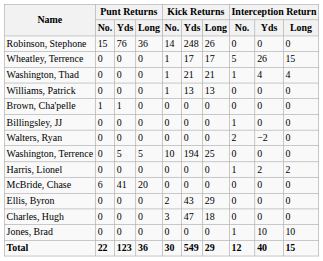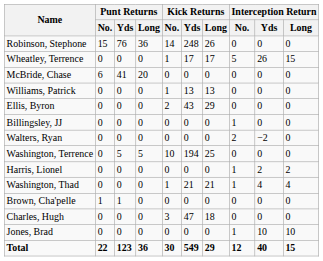 <table class="wikitable" style="white-space:nowrap;">
 <tr>
 <th rowspan="2">Name</th>
 <th colspan="3">Punt Returns</th>
 <th colspan="3">Kick Returns</th>
 <th colspan="3">Interception Return</th>
 </tr>
 <tr>
 <th>No.</th>
 <th>Yds</th>
 <th>Long</th>
 <th>No.</th>
 <th>Yds</th>
 <th>Long</th>
 <th>No.</th>
 <th>Yds</th>
 <th>Long</th>
 </tr>
 <tr>
 <td>Robinson, Stephone</td>
 <td>15</td>
 <td>76</td>
 <td>36</td>
 <td>14</td>
 <td>248</td>
 <td>26</td>
 <td>0</td>
 <td>0</td>
 <td>0</td>
 </tr>
 <tr>
 <td>Wheatley, Terrence</td>
 <td>0</td>
 <td>0</td>
 <td>0</td>
 <td>1</td>
 <td>17</td>
 <td>17</td>
 <td>5</td>
 <td>26</td>
 <td>15</td>
 </tr>
 <tr>
-<td>Washington, Thad</td>
+<td>McBride, Chase</td>
+<td>6</td>
+<td>41</td>
+<td>20</td>
 <td>0</td>
 <td>0</td>
 <td>0</td>
-<td>1</td>
-<td>21</td>
-<td>21</td>
-<td>1</td>
-<td>4</td>
-<td>4</td>
+<td>0</td>
+<td>0</td>
+<td>0</td>
 </tr>
 <tr>
 <td>Williams, Patrick</td>
 <td>0</td>
 <td>0</td>
 <td>0</td>
 <td>1</td>
 <td>13</td>
 <td>13</td>
 <td>0</td>
 <td>0</td>
 <td>0</td>
 </tr>
 <tr>
-<td>Brown, Cha'pelle</td>
-<td>1</td>
-<td>1</td>
+<td>Ellis, Byron</td>
 <td>0</td>
 <td>0</td>
 <td>0</td>
-<td>0</td>
+<td>2</td>
+<td>43</td>
+<td>29</td>
 <td>0</td>
 <td>0</td>
 <td>0</td>
 </tr>
 <tr>
 <td>Billingsley, JJ</td>
 <td>0</td>
 <td>0</td>
 <td>0</td>
 <td>0</td>
 <td>0</td>
 <td>0</td>
 <td>1</td>
 <td>0</td>
 <td>0</td>
 </tr>
 <tr>
 <td>Walters, Ryan</td>
 <td>0</td>
 <td>0</td>
 <td>0</td>
 <td>0</td>
 <td>0</td>
 <td>0</td>
 <td>2</td>
 <td>−2</td>
 <td>0</td>
 </tr>
 <tr>
 <td>Washington, Terrence</td>
 <td>0</td>
 <td>5</td>
 <td>5</td>
 <td>10</td>
 <td>194</td>
 <td>25</td>
 <td>0</td>
 <td>0</td>
 <td>0</td>
 </tr>
 <tr>
 <td>Harris, Lionel</td>
 <td>0</td>
 <td>0</td>
 <td>0</td>
 <td>0</td>
 <td>0</td>
 <td>0</td>
 <td>1</td>
 <td>2</td>
 <td>2</td>
 </tr>
 <tr>
-<td>McBride, Chase</td>
-<td>6</td>
-<td>41</td>
-<td>20</td>
+<td>Washington, Thad</td>
+<td>0</td>
+<td>0</td>
+<td>0</td>
+<td>1</td>
+<td>21</td>
+<td>21</td>
+<td>1</td>
+<td>4</td>
+<td>4</td>
+</tr>
+<tr>
+<td>Brown, Cha'pelle</td>
+<td>1</td>
+<td>1</td>
 <td>0</td>
 <td>0</td>
 <td>0</td>
 <td>0</td>
-<td>0</td>
-<td>0</td>
-</tr>
-<tr>
-<td>Ellis, Byron</td>
-<td>0</td>
-<td>0</td>
-<td>0</td>
-<td>2</td>
-<td>43</td>
-<td>29</td>
 <td>0</td>
 <td>0</td>
 <td>0</td>
 </tr>
 <tr>
 <td>Charles, Hugh</td>
 <td>0</td>
 <td>0</td>
 <td>0</td>
 <td>3</td>
 <td>47</td>
 <td>18</td>
 <td>0</td>
 <td>0</td>
 <td>0</td>
 </tr>
 <tr>
 <td>Jones, Brad</td>
 <td>0</td>
 <td>0</td>
 <td>0</td>
 <td>0</td>
 <td>0</td>
 <td>0</td>
 <td>1</td>
 <td>10</td>
 <td>10</td>
 </tr>
 <tr style="font-weight:bold;">
 <td>Total</td>
 <td>22</td>
 <td>123</td>
 <td>36</td>
 <td>30</td>
 <td>549</td>
 <td>29</td>
 <td>12</td>
 <td>40</td>
 <td>15</td>
 </tr>
 </table>
